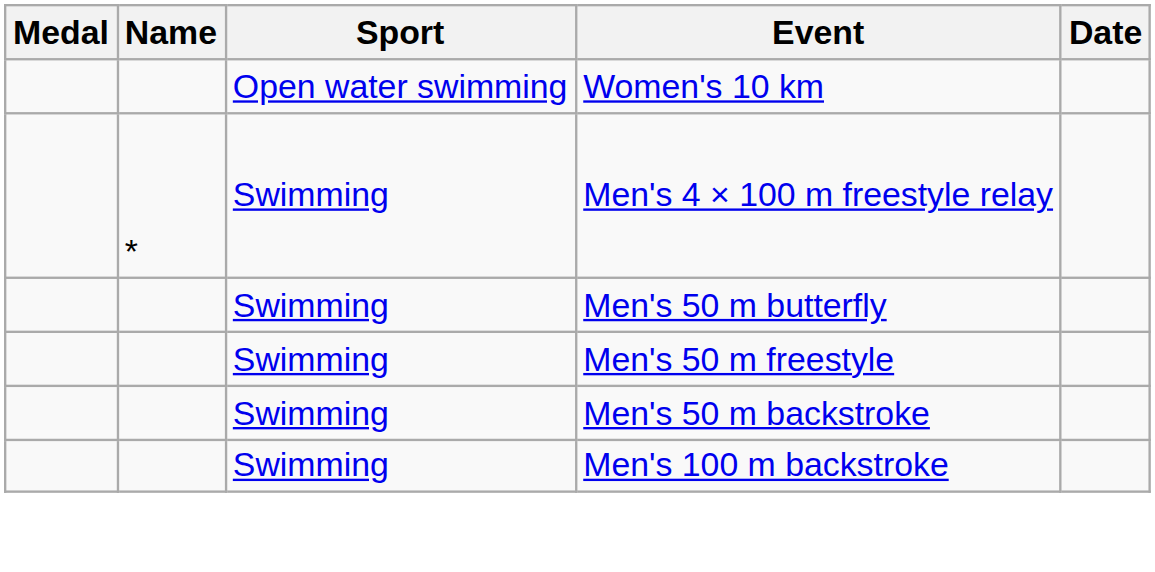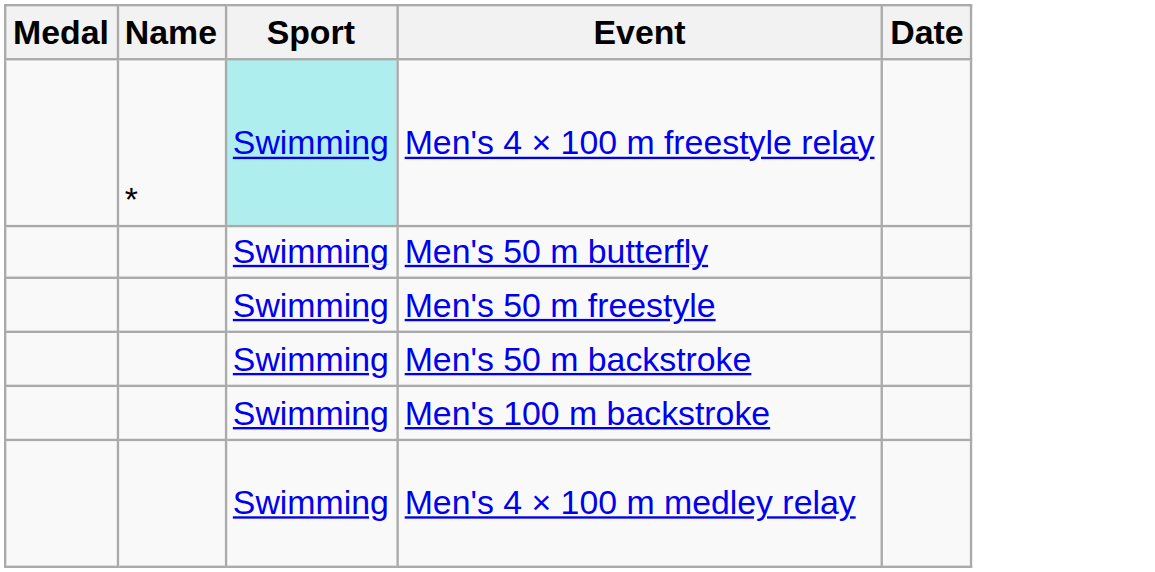 <table class="wikitable sortable" style="font-size:90%">
 <tr>
 <th>Medal</th>
 <th>Name</th>
 <th>Sport</th>
 <th>Event</th>
 <th>Date</th>
 </tr>
 <tr>
 <td></td>
-<td></td>
-<td><a href='#'>Open water swimming</a></td>
-<td><a href='#'>Women's 10 km</a></td>
-<td></td>
-</tr>
-<tr>
-<td></td>
 <td><br><br><br>*<br></td>
-<td><a href='#'>Swimming</a></td>
+<td style="background: paleturquoise;"><a href='#'>Swimming</a></td>
 <td><a href='#'>Men's 4 × 100 m freestyle relay</a></td>
 <td></td>
 </tr>
 <tr>
 <td></td>
 <td></td>
 <td><a href='#'>Swimming</a></td>
 <td><a href='#'>Men's 50 m butterfly</a></td>
 <td></td>
 </tr>
 <tr>
 <td></td>
 <td></td>
 <td><a href='#'>Swimming</a></td>
 <td><a href='#'>Men's 50 m freestyle</a></td>
 <td></td>
 </tr>
 <tr>
 <td></td>
 <td></td>
 <td><a href='#'>Swimming</a></td>
 <td><a href='#'>Men's 50 m backstroke</a></td>
 <td></td>
 </tr>
 <tr>
 <td></td>
 <td></td>
 <td><a href='#'>Swimming</a></td>
 <td><a href='#'>Men's 100 m backstroke</a></td>
 <td></td>
 </tr>
+<tr>
+<td></td>
+<td><br><br><br></td>
+<td><a href='#'>Swimming</a></td>
+<td><a href='#'>Men's 4 × 100 m medley relay</a></td>
+<td></td>
+</tr>
 </table>
